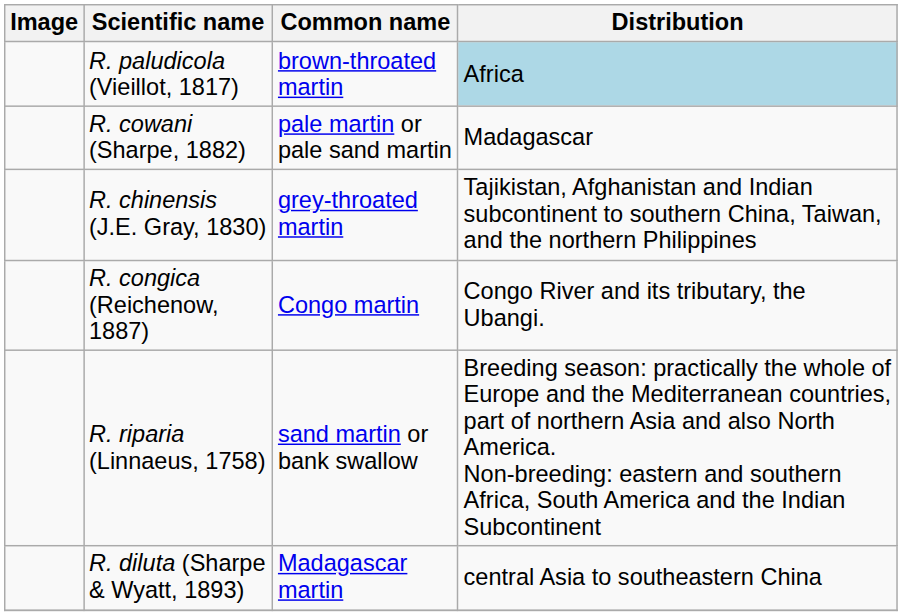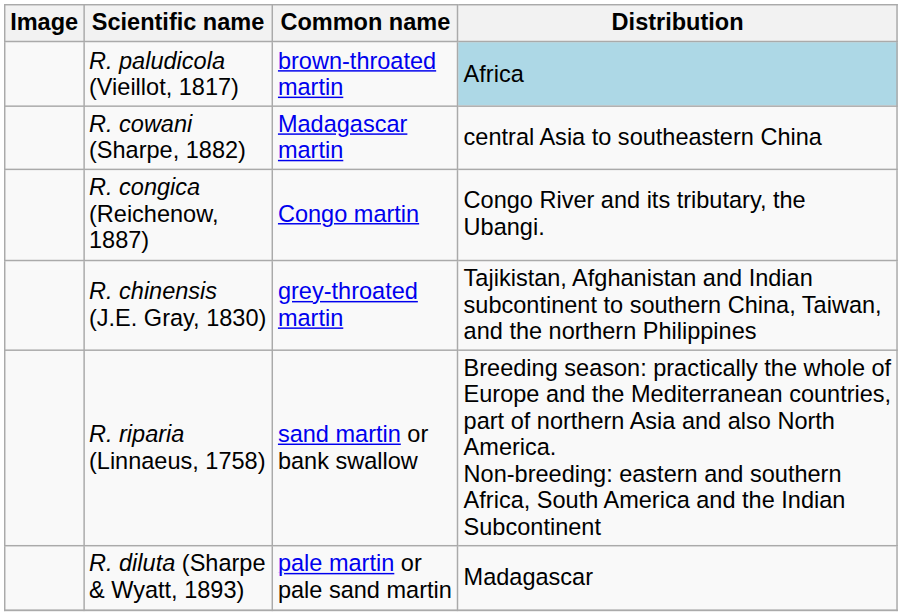 <table class="wikitable">
 <tr>
 <th>Image</th>
 <th>Scientific name</th>
 <th>Common name</th>
 <th>Distribution</th>
 </tr>
 <tr>
 <td></td>
 <td><em>R. paludicola</em> (Vieillot, 1817)</td>
 <td><a href='#'>brown-throated martin</a></td>
 <td style="background: lightblue;">Africa</td>
 </tr>
 <tr>
 <td></td>
 <td><em>R. cowani</em> (Sharpe, 1882)</td>
-<td><a href='#'>pale martin</a> or pale sand martin</td>
-<td>Madagascar</td>
+<td><a href='#'>Madagascar martin</a></td>
+<td>central Asia to southeastern China</td>
+</tr>
+<tr>
+<td></td>
+<td><em>R. congica</em> (Reichenow, 1887)</td>
+<td><a href='#'>Congo martin</a></td>
+<td>Congo River and its tributary, the Ubangi.</td>
 </tr>
 <tr>
 <td></td>
 <td><em>R. chinensis</em> (J.E. Gray, 1830)</td>
 <td><a href='#'>grey-throated martin</a></td>
 <td>Tajikistan, Afghanistan and Indian subcontinent to southern China, Taiwan, and the northern Philippines</td>
-</tr>
-<tr>
-<td></td>
-<td><em>R. congica</em> (Reichenow, 1887)</td>
-<td><a href='#'>Congo martin</a></td>
-<td>Congo River and its tributary, the Ubangi.</td>
 </tr>
 <tr>
 <td></td>
 <td><em>R. riparia</em> (Linnaeus, 1758)</td>
 <td><a href='#'>sand martin</a> or bank swallow</td>
 <td>Breeding season: practically the whole of Europe and the Mediterranean countries, part of northern Asia and also North America.<br>Non-breeding: eastern and southern Africa, South America and the Indian Subcontinent</td>
 </tr>
 <tr>
 <td></td>
 <td><em>R. diluta</em> (Sharpe & Wyatt, 1893)</td>
-<td><a href='#'>Madagascar martin</a></td>
-<td>central Asia to southeastern China</td>
+<td><a href='#'>pale martin</a> or pale sand martin</td>
+<td>Madagascar</td>
 </tr>
 <tr>
 </tr>
 </table>
